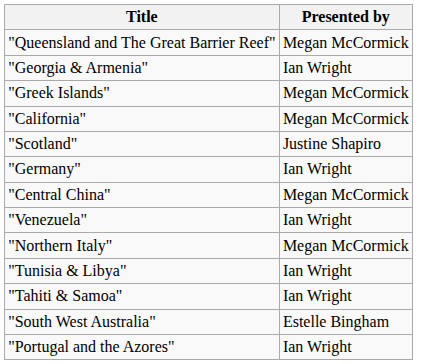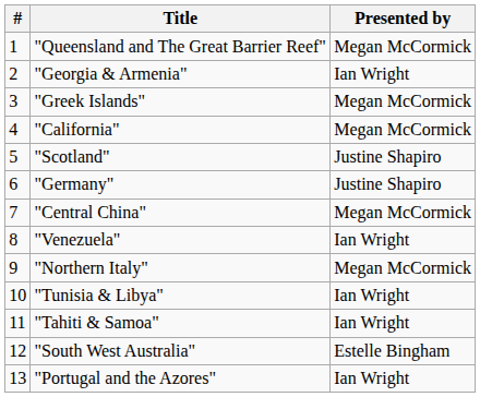 <table class="wikitable">
 <tr>
+<th>#</th>
 <th>Title</th>
 <th>Presented by</th>
 </tr>
 <tr>
+<td>1</td>
 <td>"Queensland and The Great Barrier Reef"</td>
 <td>Megan McCormick</td>
 </tr>
 <tr>
+<td>2</td>
 <td>"Georgia & Armenia"</td>
 <td>Ian Wright</td>
 </tr>
 <tr>
+<td>3</td>
 <td>"Greek Islands"</td>
 <td>Megan McCormick</td>
 </tr>
 <tr>
+<td>4</td>
 <td>"California"</td>
 <td>Megan McCormick</td>
 </tr>
 <tr>
+<td>5</td>
 <td>"Scotland"</td>
 <td>Justine Shapiro</td>
 </tr>
 <tr>
+<td>6</td>
 <td>"Germany"</td>
-<td>Ian Wright</td>
+<td>Justine Shapiro</td>
 </tr>
 <tr>
+<td>7</td>
 <td>"Central China"</td>
 <td>Megan McCormick</td>
 </tr>
 <tr>
+<td>8</td>
 <td>"Venezuela"</td>
 <td>Ian Wright</td>
 </tr>
 <tr>
+<td>9</td>
 <td>"Northern Italy"</td>
 <td>Megan McCormick</td>
 </tr>
 <tr>
+<td>10</td>
 <td>"Tunisia & Libya"</td>
 <td>Ian Wright</td>
 </tr>
 <tr>
+<td>11</td>
 <td>"Tahiti & Samoa"</td>
 <td>Ian Wright</td>
 </tr>
 <tr>
+<td>12</td>
 <td>"South West Australia"</td>
 <td>Estelle Bingham</td>
 </tr>
 <tr>
+<td>13</td>
 <td>"Portugal and the Azores"</td>
 <td>Ian Wright</td>
 </tr>
 </table>
